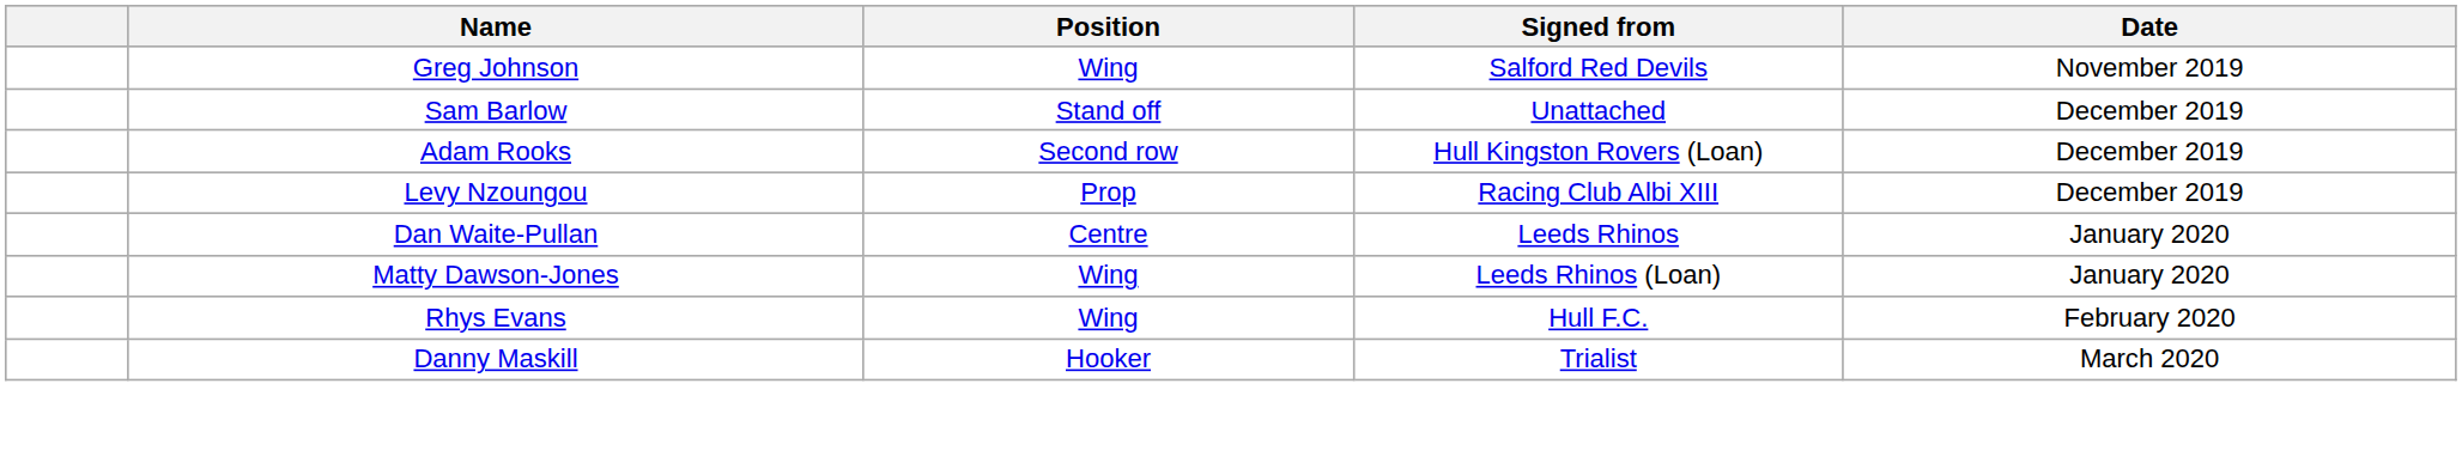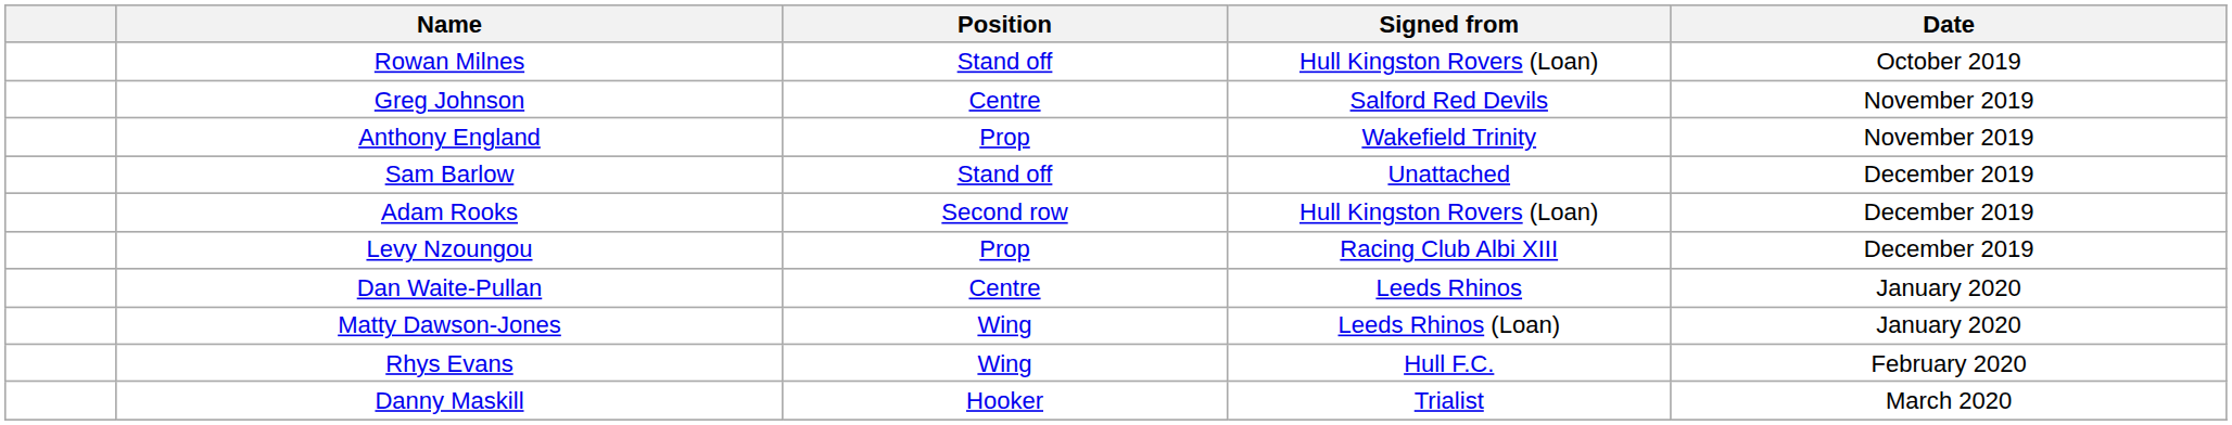 <table class="wikitable sortable"  style="width:100%; font-size:85%;">
 <tr style="background:#efefef;">
 <th width=5%></th>
 <th width=30%>Name</th>
 <th !width=30%>Position</th>
 <th width=20%>Signed from</th>
 <th width=25%>Date</th>
 </tr>
 <tr style="background:#fff;">
 <td align=center></td>
+<td align=center><a href='#'>Rowan Milnes</a></td>
+<td align=center><a href='#'>Stand off</a></td>
+<td align=center><a href='#'>Hull Kingston Rovers</a> (Loan)</td>
+<td align=center>October 2019</td>
+</tr>
+<tr style="background:#fff;">
+<td align=center></td>
 <td align=center><a href='#'>Greg Johnson</a></td>
-<td align=center><a href='#'>Wing</a></td>
+<td align=center><a href='#'>Centre</a></td>
 <td align=center><a href='#'>Salford Red Devils</a></td>
+<td align=center>November 2019</td>
+</tr>
+<tr style="background:#fff;">
+<td align=center></td>
+<td align=center><a href='#'>Anthony England</a></td>
+<td align=center><a href='#'>Prop</a></td>
+<td align=center><a href='#'>Wakefield Trinity</a></td>
 <td align=center>November 2019</td>
 </tr>
 <tr style="background:#fff;">
 <td align=center></td>
 <td align=center><a href='#'>Sam Barlow</a></td>
 <td align=center><a href='#'>Stand off</a></td>
 <td align=center><a href='#'>Unattached</a></td>
 <td align=center>December 2019</td>
 </tr>
 <tr style="background:#fff;">
 <td align=center></td>
 <td align=center><a href='#'>Adam Rooks</a></td>
 <td align=center><a href='#'>Second row</a></td>
 <td align=center><a href='#'>Hull Kingston Rovers</a> (Loan)</td>
 <td align=center>December 2019</td>
 </tr>
 <tr style="background:#fff;">
 <td align=center></td>
 <td align=center><a href='#'>Levy Nzoungou</a></td>
 <td align=center><a href='#'>Prop</a></td>
 <td align=center><a href='#'>Racing Club Albi XIII</a></td>
 <td align=center>December 2019</td>
 </tr>
 <tr style="background:#fff;">
 <td align=center></td>
 <td align=center><a href='#'>Dan Waite-Pullan</a></td>
 <td align=center><a href='#'>Centre</a></td>
 <td align=center><a href='#'>Leeds Rhinos</a></td>
 <td align=center>January 2020</td>
 </tr>
 <tr style="background:#fff;">
 <td align=center></td>
 <td align=center><a href='#'>Matty Dawson-Jones</a></td>
 <td align=center><a href='#'>Wing</a></td>
 <td align=center><a href='#'>Leeds Rhinos</a> (Loan)</td>
 <td align=center>January 2020</td>
 </tr>
 <tr style="background:#fff;">
 <td align=center></td>
 <td align=center><a href='#'>Rhys Evans</a></td>
 <td align=center><a href='#'>Wing</a></td>
 <td align=center><a href='#'>Hull F.C.</a></td>
 <td align=center>February 2020</td>
 </tr>
 <tr style="background:#fff;">
 <td align=center></td>
 <td align=center><a href='#'>Danny Maskill</a></td>
 <td align=center><a href='#'>Hooker</a></td>
 <td align=center><a href='#'>Trialist</a></td>
 <td align=center>March 2020</td>
 </tr>
 </table>
